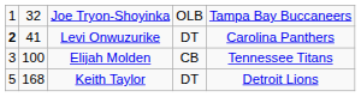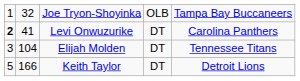 <table class="wikitable" style="text-align:center">
 <tr>
 <td>1</td>
 <td>32</td>
 <td><a href='#'>Joe Tryon-Shoyinka</a></td>
 <td>OLB</td>
 <td><a href='#'>Tampa Bay Buccaneers</a></td>
 </tr>
 <tr>
 <td><strong>2</strong></td>
 <td>41</td>
 <td><a href='#'>Levi Onwuzurike</a></td>
 <td>DT</td>
 <td><a href='#'>Carolina Panthers</a></td>
 </tr>
 <tr>
 <td>3</td>
-<td>100</td>
+<td>104</td>
 <td><a href='#'>Elijah Molden</a></td>
-<td>CB</td>
+<td>DT</td>
 <td><a href='#'>Tennessee Titans</a></td>
 </tr>
 <tr>
 <td>5</td>
-<td>168</td>
+<td>166</td>
 <td><a href='#'>Keith Taylor</a></td>
 <td>DT</td>
 <td><a href='#'>Detroit Lions</a></td>
 </tr>
 </table>
